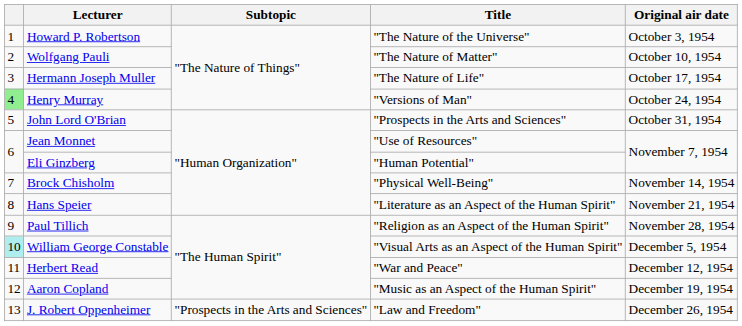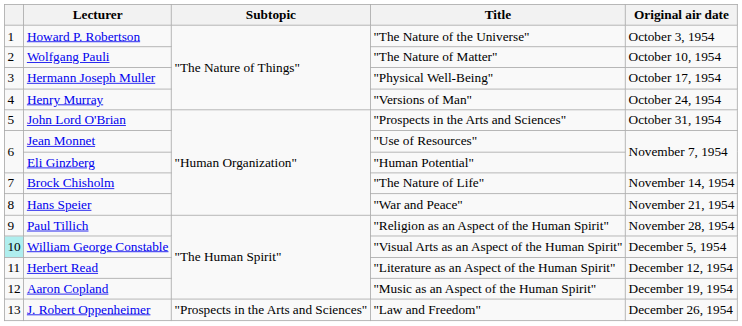 <table class="wikitable">
 <tr>
 <th></th>
 <th>Lecturer</th>
 <th>Subtopic</th>
 <th>Title</th>
 <th>Original air date</th>
 </tr>
 <tr>
 <td>1</td>
 <td><a href='#'>Howard P. Robertson</a></td>
 <td rowspan="4">"The Nature of Things"</td>
 <td>"The Nature of the Universe"</td>
 <td>October 3, 1954</td>
 </tr>
 <tr>
 <td>2</td>
 <td><a href='#'>Wolfgang Pauli</a></td>
 <td>"The Nature of Matter"</td>
 <td>October 10, 1954</td>
 </tr>
 <tr>
 <td>3</td>
 <td><a href='#'>Hermann Joseph Muller</a></td>
-<td>"The Nature of Life"</td>
+<td>"Physical Well-Being"</td>
 <td>October 17, 1954</td>
 </tr>
 <tr>
-<td style="background: lightgreen;">4</td>
+<td>4</td>
 <td><a href='#'>Henry Murray</a></td>
 <td>"Versions of Man"</td>
 <td>October 24, 1954</td>
 </tr>
 <tr>
 <td>5</td>
 <td><a href='#'>John Lord O'Brian</a></td>
 <td rowspan="5">"Human Organization"</td>
 <td>"Prospects in the Arts and Sciences"</td>
 <td>October 31, 1954</td>
 </tr>
 <tr>
 <td rowspan="2">6</td>
 <td><a href='#'>Jean Monnet</a></td>
 <td>"Use of Resources"</td>
 <td rowspan="2">November 7, 1954</td>
 </tr>
 <tr>
 <td><a href='#'>Eli Ginzberg</a></td>
 <td>"Human Potential"</td>
 </tr>
 <tr>
 <td>7</td>
 <td><a href='#'>Brock Chisholm</a></td>
-<td>"Physical Well-Being"</td>
+<td>"The Nature of Life"</td>
 <td>November 14, 1954</td>
 </tr>
 <tr>
 <td>8</td>
 <td><a href='#'>Hans Speier</a></td>
-<td>"Literature as an Aspect of the Human Spirit"</td>
+<td>"War and Peace"</td>
 <td>November 21, 1954</td>
 </tr>
 <tr>
 <td>9</td>
 <td><a href='#'>Paul Tillich</a></td>
 <td rowspan="4">"The Human Spirit"</td>
 <td>"Religion as an Aspect of the Human Spirit"</td>
 <td>November 28, 1954</td>
 </tr>
 <tr>
 <td style="background: paleturquoise;">10</td>
 <td><a href='#'>William George Constable</a></td>
 <td>"Visual Arts as an Aspect of the Human Spirit"</td>
 <td>December 5, 1954</td>
 </tr>
 <tr>
 <td>11</td>
 <td><a href='#'>Herbert Read</a></td>
-<td>"War and Peace"</td>
+<td>"Literature as an Aspect of the Human Spirit"</td>
 <td>December 12, 1954</td>
 </tr>
 <tr>
 <td>12</td>
 <td><a href='#'>Aaron Copland</a></td>
 <td>"Music as an Aspect of the Human Spirit"</td>
 <td>December 19, 1954</td>
 </tr>
 <tr>
 <td>13</td>
 <td><a href='#'>J. Robert Oppenheimer</a></td>
 <td>"Prospects in the Arts and Sciences"</td>
 <td>"Law and Freedom"</td>
 <td>December 26, 1954</td>
 </tr>
 </table>
